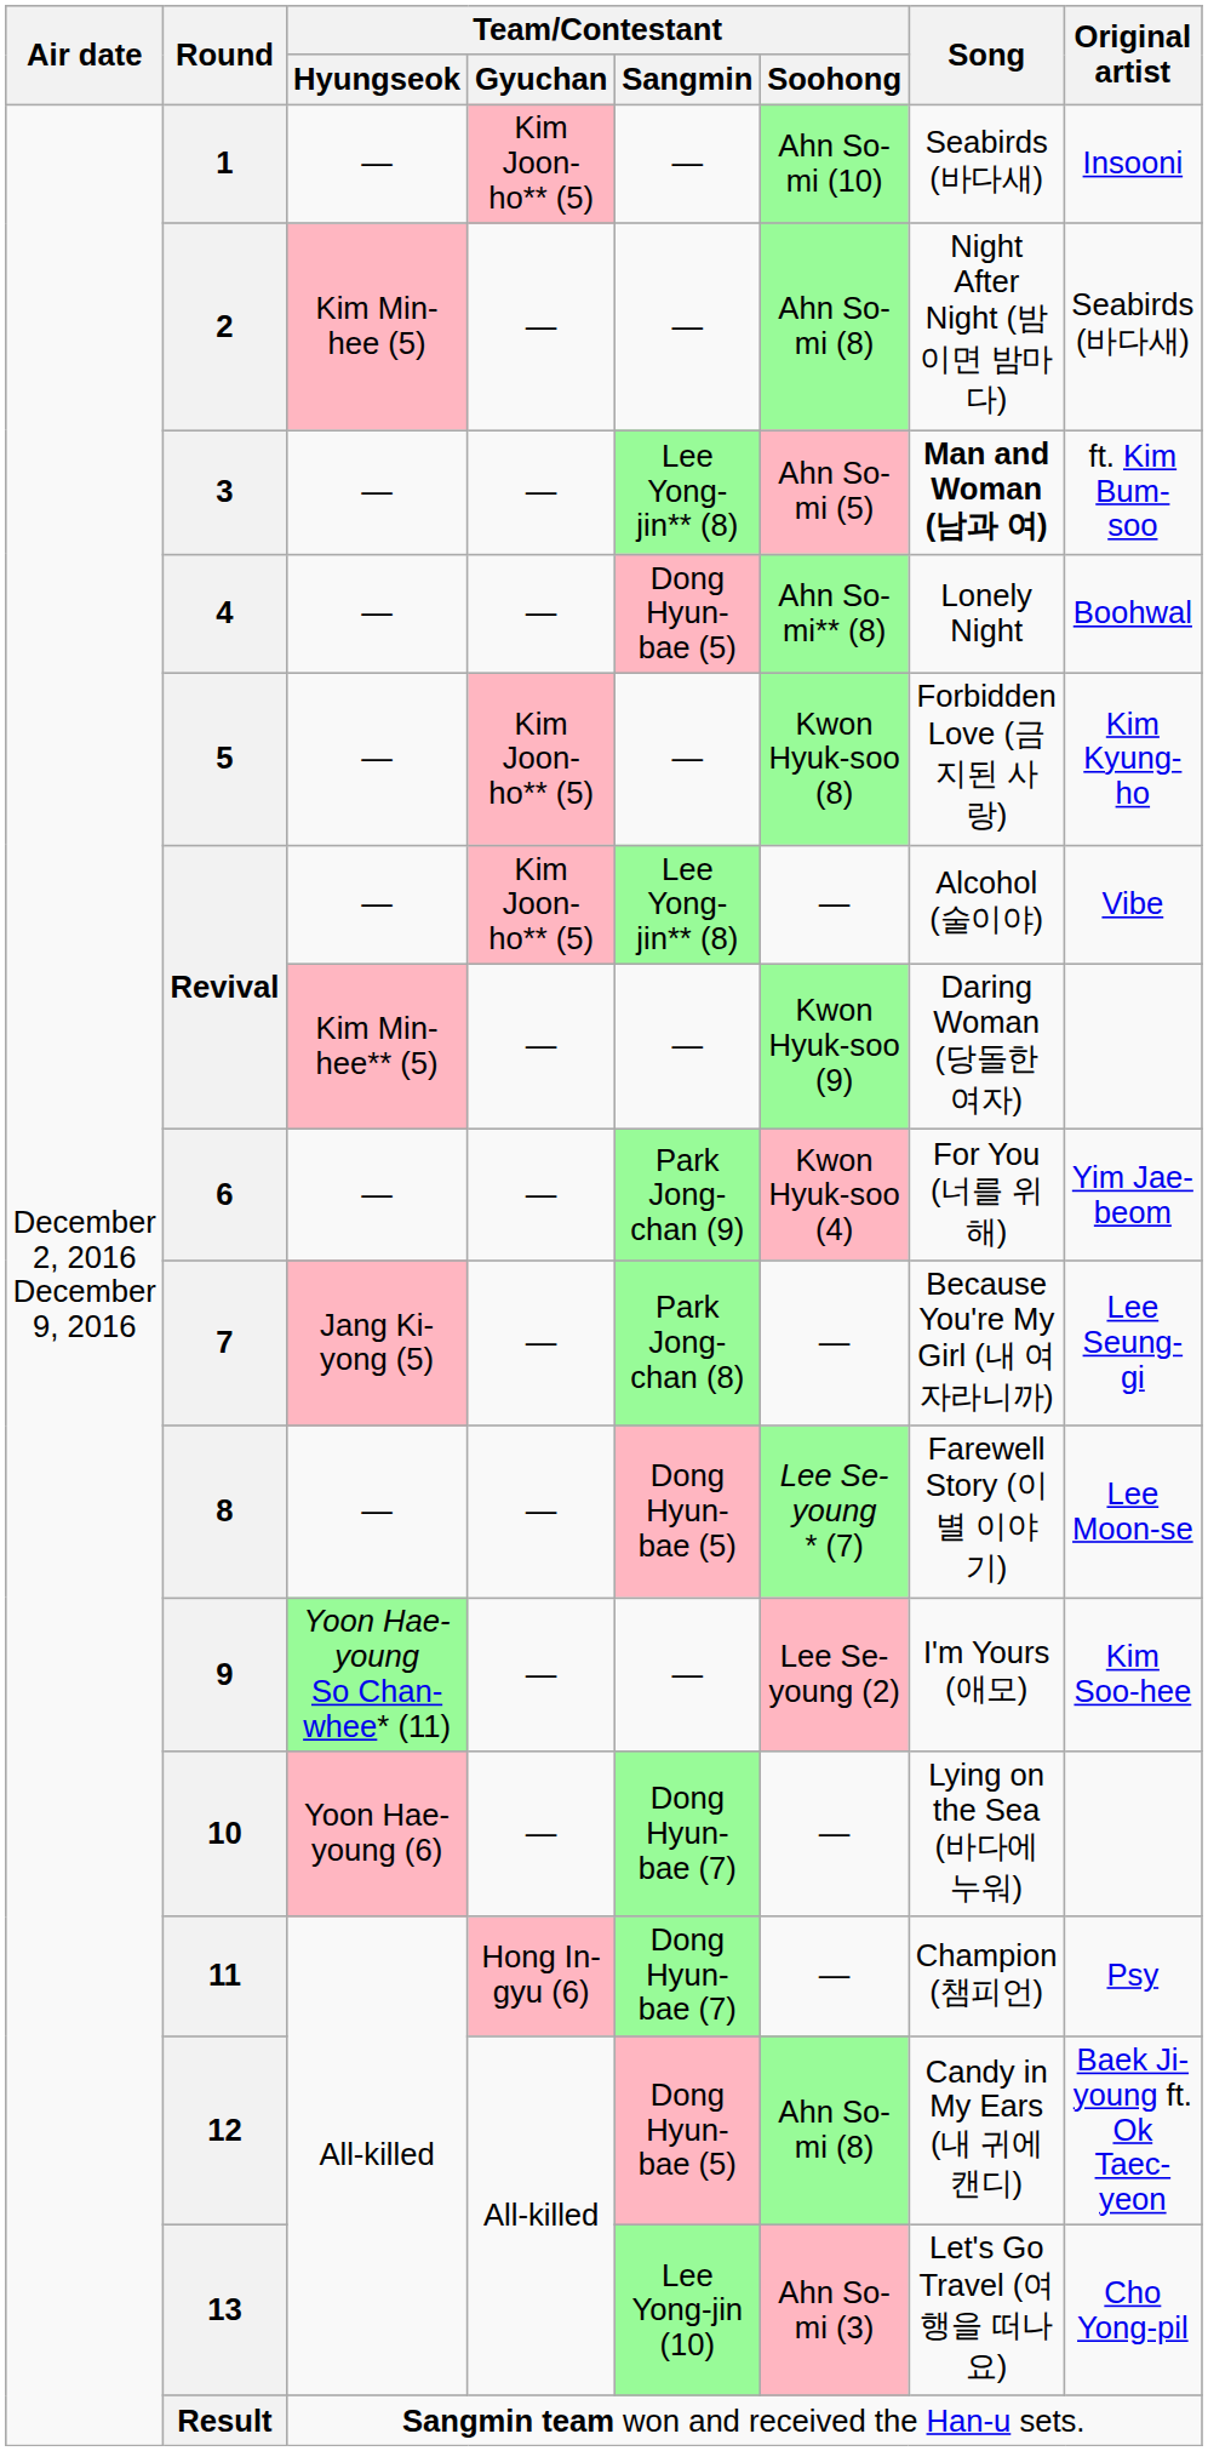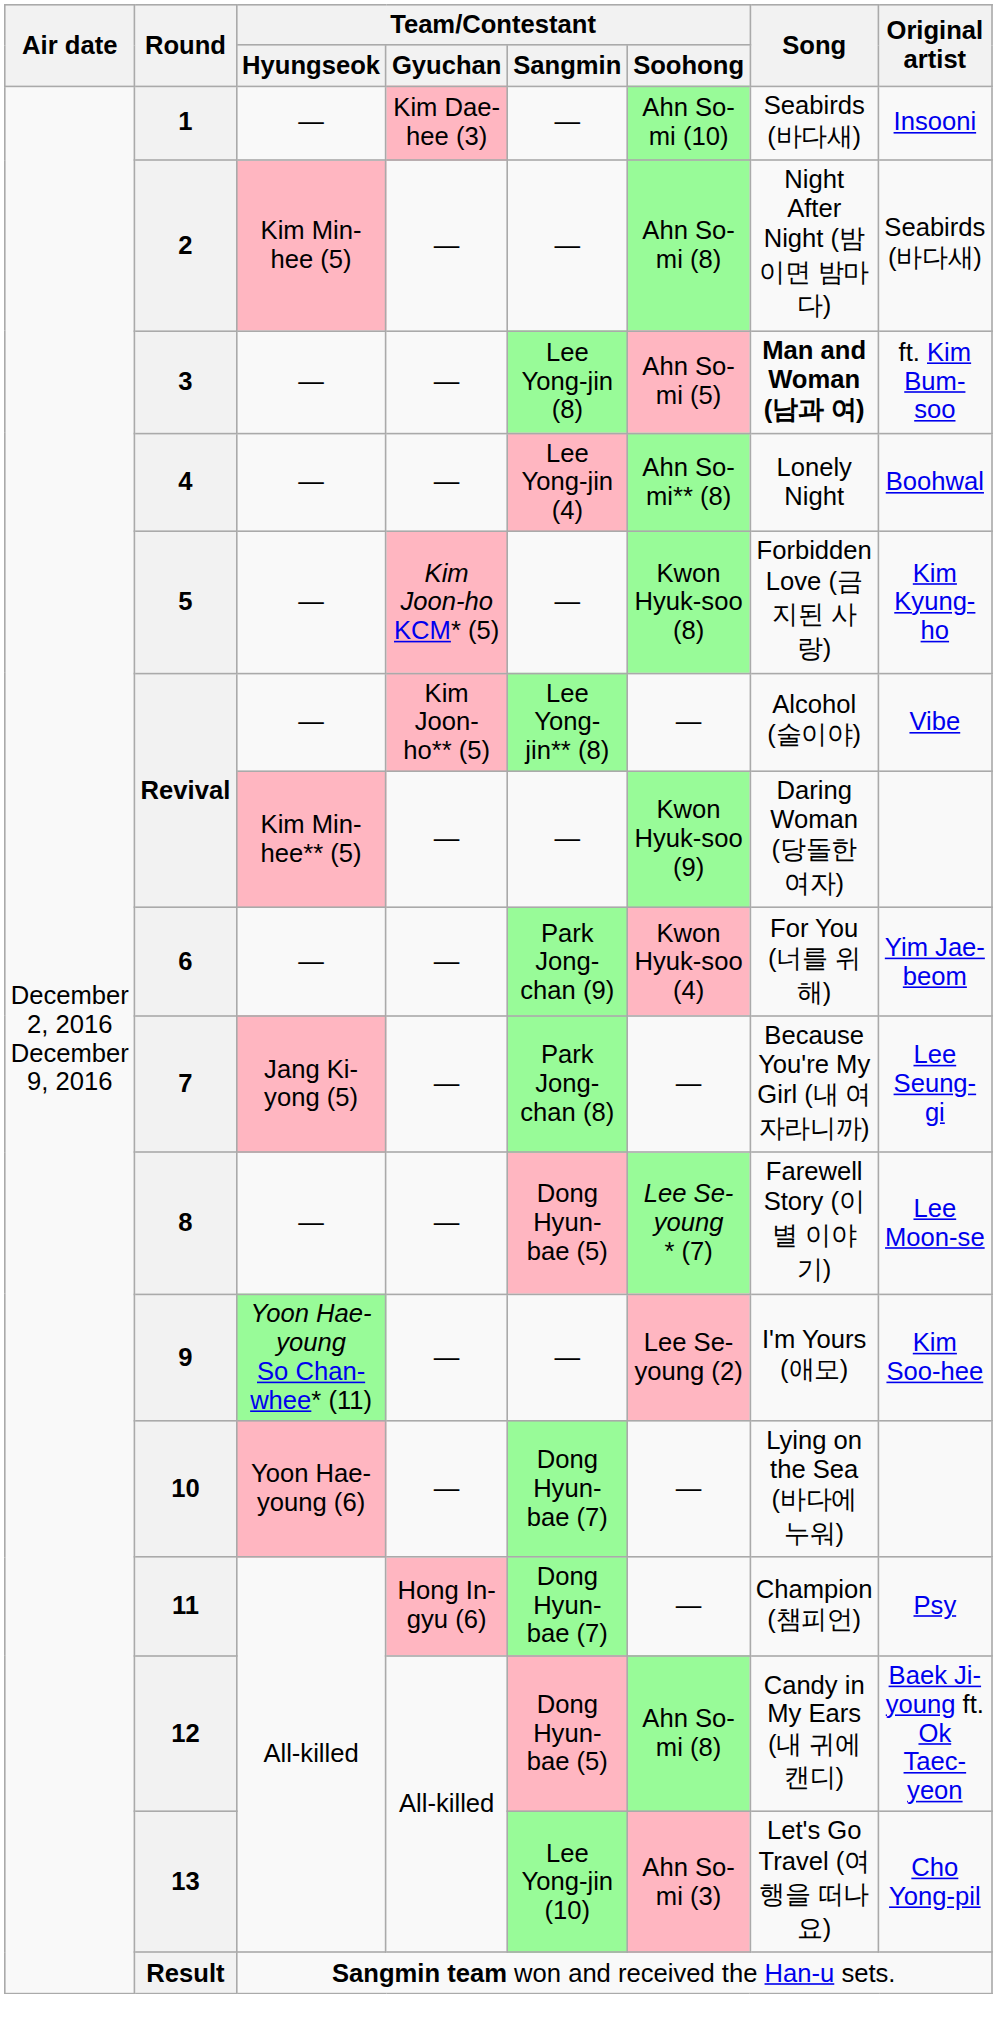 <table class="wikitable" style="text-align:center;">
 <tr>
 <th rowspan=2>Air date</th>
 <th rowspan=2>Round</th>
 <th colspan=4>Team/Contestant</th>
 <th rowspan=2>Song</th>
 <th rowspan=2>Original artist</th>
 </tr>
 <tr>
 <th>Hyungseok</th>
 <th>Gyuchan</th>
 <th>Sangmin</th>
 <th>Soohong</th>
 </tr>
 <tr>
 <td rowspan=16>December 2, 2016<br>December 9, 2016</td>
 <th>1</th>
 <td>—</td>
-<td bgcolor=lightpink>Kim Joon-ho** (5)</td>
+<td bgcolor=lightpink>Kim Dae-hee (3)</td>
 <td>—</td>
 <td bgcolor=palegreen>Ahn So-mi (10)</td>
 <td>Seabirds (바다새)</td>
 <td><a href='#'>Insooni</a></td>
 </tr>
 <tr>
 <th>2</th>
 <td bgcolor=lightpink>Kim Min-hee (5)</td>
 <td>—</td>
 <td>—</td>
 <td bgcolor=palegreen>Ahn So-mi (8)</td>
 <td>Night After Night (밤이면 밤마다)</td>
 <td>Seabirds (바다새)</td>
 </tr>
 <tr>
 <th>3</th>
 <td>—</td>
 <td>—</td>
-<td bgcolor=palegreen>Lee Yong-jin** (8)</td>
+<td bgcolor=palegreen>Lee Yong-jin (8)</td>
 <td bgcolor=lightpink>Ahn So-mi (5)</td>
 <td><strong>Man and Woman (남과 여)</strong></td>
 <td> ft. <a href='#'>Kim Bum-soo</a></td>
 </tr>
 <tr>
 <th>4</th>
 <td>—</td>
 <td>—</td>
-<td bgcolor=lightpink>Dong Hyun-bae (5)</td>
+<td bgcolor=lightpink>Lee Yong-jin (4)</td>
 <td bgcolor=palegreen>Ahn So-mi** (8)</td>
 <td>Lonely Night</td>
 <td><a href='#'>Boohwal</a></td>
 </tr>
 <tr>
 <th>5</th>
 <td>—</td>
-<td bgcolor=lightpink>Kim Joon-ho** (5)</td>
+<td bgcolor=lightpink><em>Kim Joon-ho</em><br><a href='#'>KCM</a>* (5)</td>
 <td>—</td>
 <td bgcolor=palegreen>Kwon Hyuk-soo (8)</td>
 <td>Forbidden Love (금지된 사랑)</td>
 <td><a href='#'>Kim Kyung-ho</a></td>
 </tr>
 <tr>
 <th rowspan=2>Revival</th>
 <td>—</td>
 <td bgcolor=lightpink>Kim Joon-ho** (5)</td>
 <td bgcolor=palegreen>Lee Yong-jin** (8)</td>
 <td>—</td>
 <td>Alcohol (술이야)</td>
 <td><a href='#'>Vibe</a></td>
 </tr>
 <tr>
 <td bgcolor=lightpink>Kim Min-hee** (5)</td>
 <td>—</td>
 <td>—</td>
 <td bgcolor=palegreen>Kwon Hyuk-soo (9)</td>
 <td>Daring Woman (당돌한 여자)</td>
 <td></td>
 </tr>
 <tr>
 <th>6</th>
 <td>—</td>
 <td>—</td>
 <td bgcolor=palegreen>Park Jong-chan (9)</td>
 <td bgcolor=lightpink>Kwon Hyuk-soo (4)</td>
 <td>For You (너를 위해)</td>
 <td><a href='#'>Yim Jae-beom</a></td>
 </tr>
 <tr>
 <th>7</th>
 <td bgcolor=lightpink>Jang Ki-yong (5)</td>
 <td>—</td>
 <td bgcolor=palegreen>Park Jong-chan (8)</td>
 <td>—</td>
 <td>Because You're My Girl (내 여자라니까)</td>
 <td><a href='#'>Lee Seung-gi</a></td>
 </tr>
 <tr>
 <th>8</th>
 <td>—</td>
 <td>—</td>
 <td bgcolor=lightpink>Dong Hyun-bae (5)</td>
 <td bgcolor=palegreen><em>Lee Se-young</em><br>* (7)</td>
 <td>Farewell Story (이별 이야기)</td>
 <td><a href='#'>Lee Moon-se</a></td>
 </tr>
 <tr>
 <th>9</th>
 <td bgcolor=palegreen><em>Yoon Hae-young</em><br><a href='#'>So Chan-whee</a>* (11)</td>
 <td>—</td>
 <td>—</td>
 <td bgcolor=lightpink>Lee Se-young (2)</td>
 <td>I'm Yours (애모)</td>
 <td><a href='#'>Kim Soo-hee</a></td>
 </tr>
 <tr>
 <th>10</th>
 <td bgcolor=lightpink>Yoon Hae-young (6)</td>
 <td>—</td>
 <td bgcolor=palegreen>Dong Hyun-bae (7)</td>
 <td>—</td>
 <td>Lying on the Sea (바다에 누워)</td>
 <td></td>
 </tr>
 <tr>
 <th>11</th>
 <td rowspan=3>All-killed</td>
 <td bgcolor=lightpink>Hong In-gyu (6)</td>
 <td bgcolor=palegreen>Dong Hyun-bae (7)</td>
 <td>—</td>
 <td>Champion (챔피언)</td>
 <td><a href='#'>Psy</a></td>
 </tr>
 <tr>
 <th>12</th>
 <td rowspan=2>All-killed</td>
 <td bgcolor=lightpink>Dong Hyun-bae (5)</td>
 <td bgcolor=palegreen>Ahn So-mi (8)</td>
 <td>Candy in My Ears (내 귀에 캔디)</td>
 <td><a href='#'>Baek Ji-young</a> ft. <a href='#'>Ok Taec-yeon</a></td>
 </tr>
 <tr>
 <th>13</th>
 <td bgcolor=palegreen>Lee Yong-jin (10)</td>
 <td bgcolor=lightpink>Ahn So-mi (3)</td>
 <td>Let's Go Travel (여행을 떠나요)</td>
 <td><a href='#'>Cho Yong-pil</a></td>
 </tr>
 <tr>
 <th>Result</th>
 <td colspan=6><strong>Sangmin team</strong> won and received the <a href='#'>Han-u</a> sets.</td>
 </tr>
 </table>
